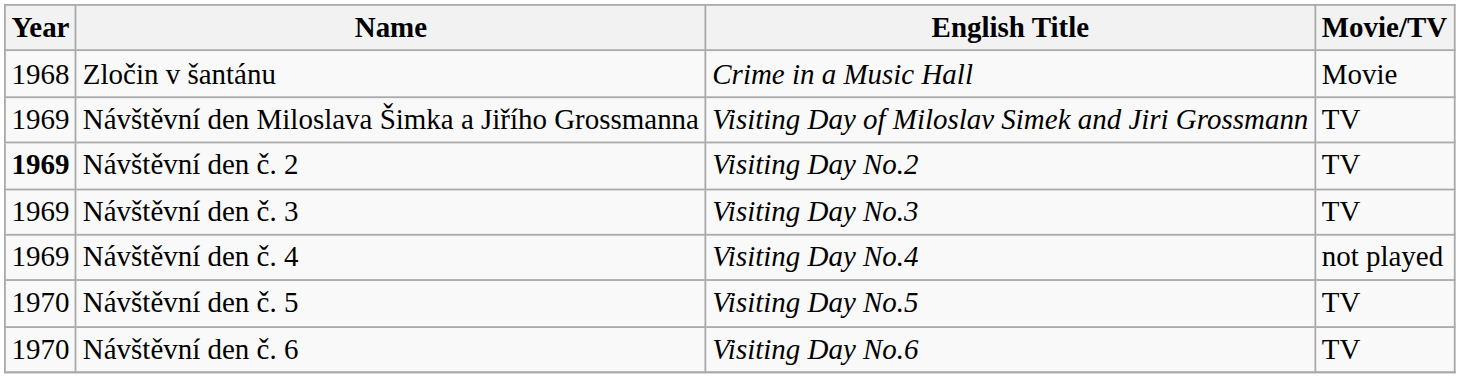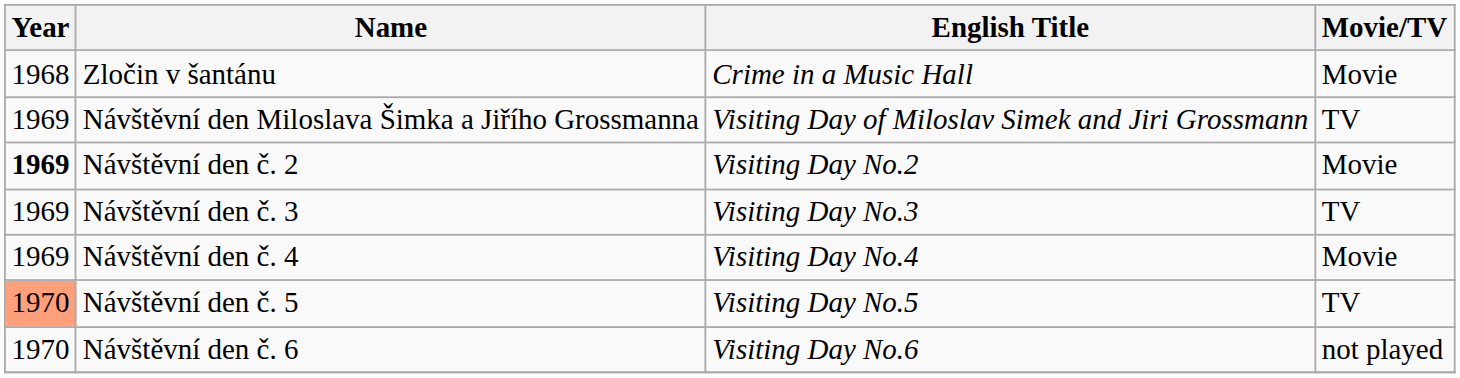 <table class="wikitable">
 <tr>
 <th>Year</th>
 <th>Name</th>
 <th>English Title</th>
 <th>Movie/TV</th>
 </tr>
 <tr>
 <td>1968</td>
 <td>Zločin v šantánu</td>
 <td><em>Crime in a Music Hall</em></td>
 <td>Movie</td>
 </tr>
 <tr>
 <td>1969</td>
 <td>Návštěvní den Miloslava Šimka a Jiřího Grossmanna</td>
 <td><em>Visiting Day of Miloslav Simek and Jiri Grossmann</em></td>
 <td>TV</td>
 </tr>
 <tr>
 <td><strong>1969</strong></td>
 <td>Návštěvní den č. 2</td>
 <td><em>Visiting Day No.2</em></td>
-<td>TV</td>
+<td>Movie</td>
 </tr>
 <tr>
 <td>1969</td>
 <td>Návštěvní den č. 3</td>
 <td><em>Visiting Day No.3</em></td>
 <td>TV</td>
 </tr>
 <tr>
 <td>1969</td>
 <td>Návštěvní den č. 4</td>
 <td><em>Visiting Day No.4</em></td>
-<td>not played</td>
+<td>Movie</td>
 </tr>
 <tr>
-<td>1970</td>
+<td style="background: lightsalmon;">1970</td>
 <td>Návštěvní den č. 5</td>
 <td><em>Visiting Day No.5</em></td>
 <td>TV</td>
 </tr>
 <tr>
 <td>1970</td>
 <td>Návštěvní den č. 6</td>
 <td><em>Visiting Day No.6</em></td>
-<td>TV</td>
+<td>not played</td>
 </tr>
 <tr>
 </tr>
 </table>
